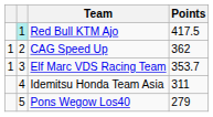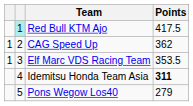 <table class="wikitable" style="font-size: 95%;">
 <tr>
 <th></th>
 <th></th>
 <th>Team</th>
 <th>Points</th>
 </tr>
 <tr>
 <td></td>
 <td align=center style="background: paleturquoise;">1</td>
 <td> <a href='#'>Red Bull KTM Ajo</a></td>
 <td align=left>417.5</td>
 </tr>
 <tr>
 <td> 1</td>
 <td align=center>2</td>
 <td> <a href='#'>CAG Speed Up</a></td>
 <td align=left>362</td>
 </tr>
 <tr>
 <td> 1</td>
 <td align=center>3</td>
 <td> <a href='#'>Elf Marc VDS Racing Team</a></td>
-<td align=left>353.7</td>
+<td align=left>353.5</td>
 </tr>
 <tr>
 <td></td>
 <td align=center>4</td>
 <td> Idemitsu Honda Team Asia</td>
-<td align=left>311</td>
+<td align=left><strong>311</strong></td>
 </tr>
 <tr>
 <td></td>
 <td align=center>5</td>
 <td> <a href='#'>Pons Wegow Los40</a></td>
 <td align=left>279</td>
 </tr>
 </table>
